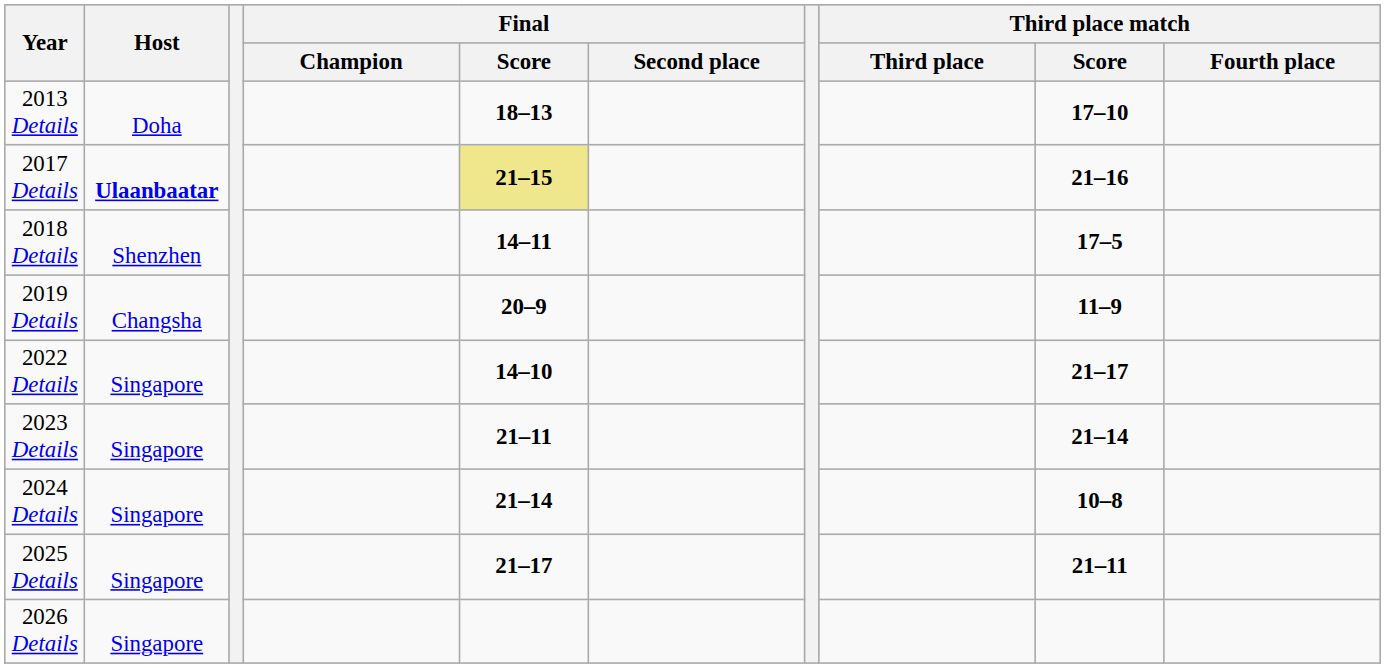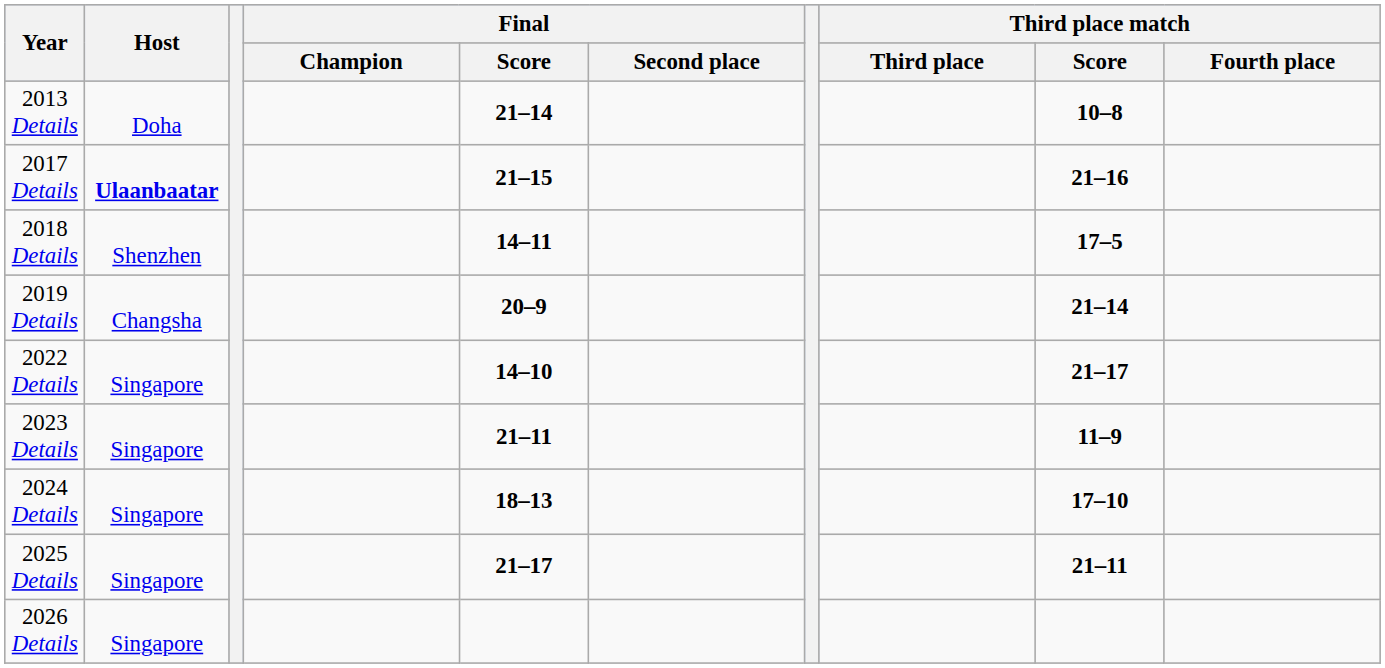 <table class="wikitable" style="font-size:90%; width: 98%; text-align: center;">
 <tr bgcolor=#C1D8FF>
 <th rowspan=2 width=5%>Year</th>
 <th rowspan=2 width=10%>Host</th>
 <th rowspan="11" width="1%" bgcolor="ffffff"></th>
 <th colspan=3>Final</th>
 <th rowspan="11" width="1%" bgcolor="ffffff"></th>
 <th colspan=3>Third place match</th>
 </tr>
 <tr bgcolor=#EFEFEF>
 <th width=15%>Champion</th>
 <th width=9%>Score</th>
 <th width=15%>Second place</th>
 <th width=15%>Third place</th>
 <th width=9%>Score</th>
 <th width=15%>Fourth place</th>
 </tr>
 <tr>
 <td>2013<br><em><a href='#'>Details</a></em></td>
 <td><br><a href='#'>Doha</a></td>
 <td><strong></strong></td>
-<td><strong>18–13</strong></td>
+<td><strong>21–14</strong></td>
 <td></td>
 <td></td>
-<td><strong>17–10</strong></td>
+<td><strong>10–8</strong></td>
 <td></td>
 </tr>
 <tr>
 <td>2017<br><em><a href='#'>Details</a></em></td>
 <td><strong><br><a href='#'>Ulaanbaatar</a></strong></td>
 <td><strong></strong></td>
-<td style="background: khaki;"><strong>21–15</strong></td>
+<td><strong>21–15</strong></td>
 <td></td>
 <td></td>
 <td><strong>21–16</strong></td>
 <td></td>
 </tr>
 <tr>
 <td>2018<br><em><a href='#'>Details</a></em></td>
 <td><br><a href='#'>Shenzhen</a></td>
 <td><strong></strong></td>
 <td><strong>14–11</strong></td>
 <td></td>
 <td></td>
 <td><strong>17–5</strong></td>
 <td></td>
 </tr>
 <tr>
 <td>2019<br><em><a href='#'>Details</a></em></td>
 <td><br><a href='#'>Changsha</a></td>
 <td><strong></strong></td>
 <td><strong>20–9</strong></td>
 <td></td>
 <td></td>
-<td><strong>11–9</strong></td>
+<td><strong>21–14</strong></td>
 <td></td>
 </tr>
 <tr>
 <td>2022<br><em><a href='#'>Details</a></em></td>
 <td><br><a href='#'>Singapore</a></td>
 <td><strong></strong></td>
 <td><strong>14–10</strong></td>
 <td></td>
 <td></td>
 <td><strong>21–17</strong></td>
 <td></td>
 </tr>
 <tr>
 <td>2023<br><em><a href='#'>Details</a></em></td>
 <td><br><a href='#'>Singapore</a></td>
 <td><strong></strong></td>
 <td><strong>21–11</strong></td>
 <td></td>
 <td></td>
-<td><strong>21–14</strong></td>
+<td><strong>11–9</strong></td>
 <td></td>
 </tr>
 <tr>
 <td>2024<br><em><a href='#'>Details</a></em></td>
 <td><br><a href='#'>Singapore</a></td>
 <td><strong></strong></td>
-<td><strong>21–14</strong></td>
+<td><strong>18–13</strong></td>
 <td></td>
 <td></td>
-<td><strong>10–8</strong></td>
+<td><strong>17–10</strong></td>
 <td></td>
 </tr>
 <tr>
 <td>2025<br><em><a href='#'>Details</a></em></td>
 <td><br><a href='#'>Singapore</a></td>
 <td><strong></strong></td>
 <td><strong>21–17</strong></td>
 <td></td>
 <td></td>
 <td><strong>21–11</strong></td>
 <td></td>
 </tr>
 <tr>
 <td>2026<br><em><a href='#'>Details</a></em></td>
 <td><br><a href='#'>Singapore</a></td>
 <td></td>
 <td></td>
 <td></td>
 <td></td>
 <td></td>
 <td></td>
 </tr>
 </table>
